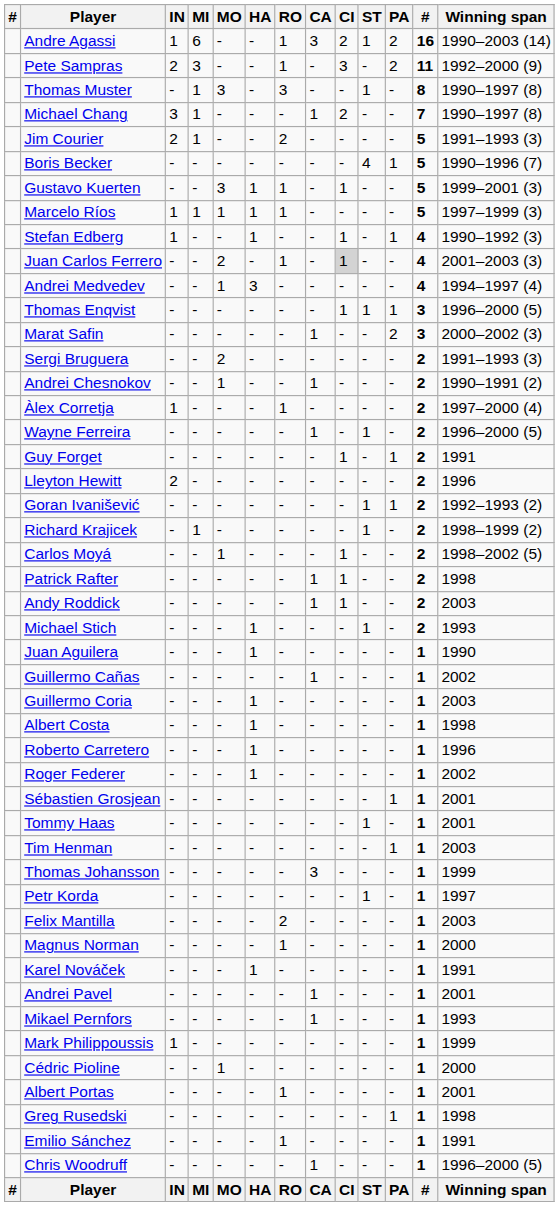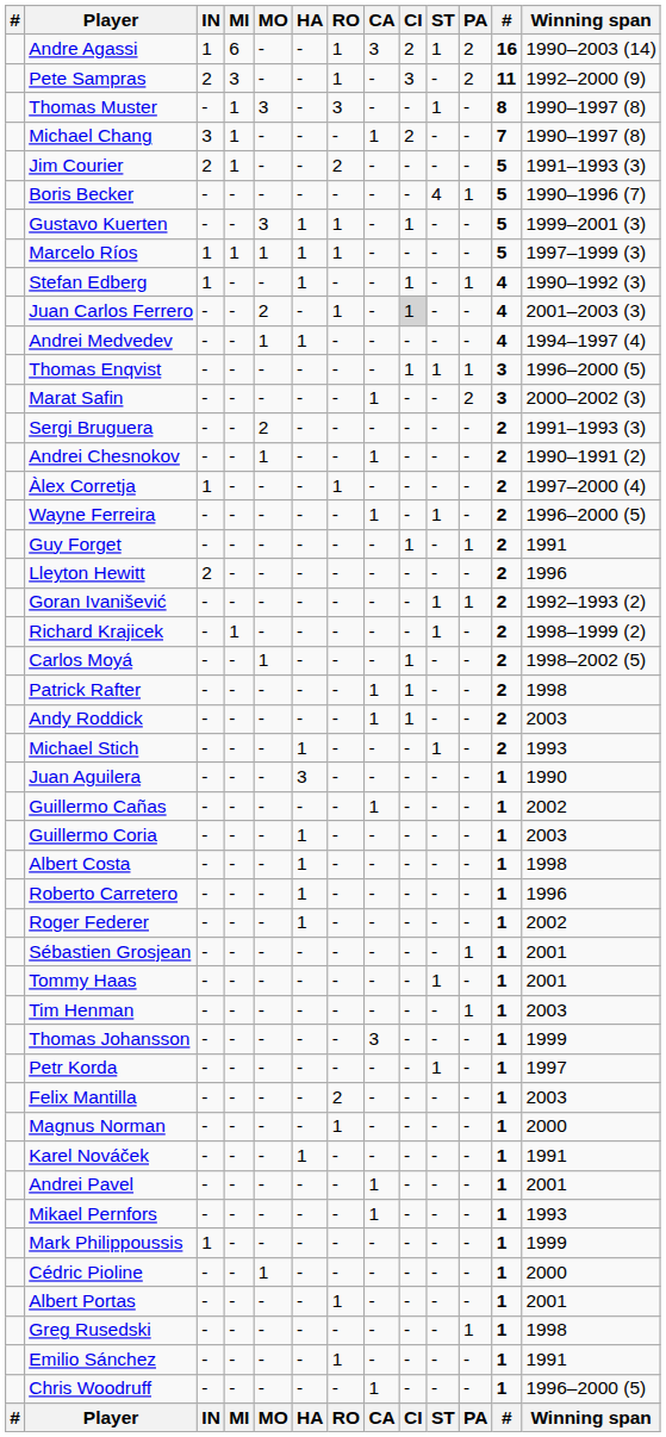 <table class="sortable wikitable" style="font-size: 85%">
 <tr>
 <th>#</th>
 <th>Player</th>
 <th>IN</th>
 <th>MI</th>
 <th>MO</th>
 <th>HA</th>
 <th>RO</th>
 <th>CA</th>
 <th>CI</th>
 <th>ST</th>
 <th>PA</th>
 <th>#</th>
 <th>Winning span</th>
 </tr>
 <tr>
 <td></td>
 <td> <a href='#'>Andre Agassi</a></td>
 <td>1</td>
 <td>6</td>
 <td>-</td>
 <td>-</td>
 <td>1</td>
 <td>3</td>
 <td>2</td>
 <td>1</td>
 <td>2</td>
 <td><strong>16</strong></td>
 <td>1990–2003 (14)</td>
 </tr>
 <tr>
 <td></td>
 <td> <a href='#'>Pete Sampras</a></td>
 <td>2</td>
 <td>3</td>
 <td>-</td>
 <td>-</td>
 <td>1</td>
 <td>-</td>
 <td>3</td>
 <td>-</td>
 <td>2</td>
 <td><strong>11</strong></td>
 <td>1992–2000 (9)</td>
 </tr>
 <tr>
 <td></td>
 <td> <a href='#'>Thomas Muster</a></td>
 <td>-</td>
 <td>1</td>
 <td>3</td>
 <td>-</td>
 <td>3</td>
 <td>-</td>
 <td>-</td>
 <td>1</td>
 <td>-</td>
 <td><strong>8</strong></td>
 <td>1990–1997 (8)</td>
 </tr>
 <tr>
 <td></td>
 <td> <a href='#'>Michael Chang</a></td>
 <td>3</td>
 <td>1</td>
 <td>-</td>
 <td>-</td>
 <td>-</td>
 <td>1</td>
 <td>2</td>
 <td>-</td>
 <td>-</td>
 <td><strong>7</strong></td>
 <td>1990–1997 (8)</td>
 </tr>
 <tr>
 <td></td>
 <td> <a href='#'>Jim Courier</a></td>
 <td>2</td>
 <td>1</td>
 <td>-</td>
 <td>-</td>
 <td>2</td>
 <td>-</td>
 <td>-</td>
 <td>-</td>
 <td>-</td>
 <td><strong>5</strong></td>
 <td>1991–1993 (3)</td>
 </tr>
 <tr>
 <td></td>
 <td> <a href='#'>Boris Becker</a></td>
 <td>-</td>
 <td>-</td>
 <td>-</td>
 <td>-</td>
 <td>-</td>
 <td>-</td>
 <td>-</td>
 <td>4</td>
 <td>1</td>
 <td><strong>5</strong></td>
 <td>1990–1996 (7)</td>
 </tr>
 <tr>
 <td></td>
 <td> <a href='#'>Gustavo Kuerten</a></td>
 <td>-</td>
 <td>-</td>
 <td>3</td>
 <td>1</td>
 <td>1</td>
 <td>-</td>
 <td>1</td>
 <td>-</td>
 <td>-</td>
 <td><strong>5</strong></td>
 <td>1999–2001 (3)</td>
 </tr>
 <tr>
 <td></td>
 <td> <a href='#'>Marcelo Ríos</a></td>
 <td>1</td>
 <td>1</td>
 <td>1</td>
 <td>1</td>
 <td>1</td>
 <td>-</td>
 <td>-</td>
 <td>-</td>
 <td>-</td>
 <td><strong>5</strong></td>
 <td>1997–1999 (3)</td>
 </tr>
 <tr>
 <td></td>
 <td> <a href='#'>Stefan Edberg</a></td>
 <td>1</td>
 <td>-</td>
 <td>-</td>
 <td>1</td>
 <td>-</td>
 <td>-</td>
 <td>1</td>
 <td>-</td>
 <td>1</td>
 <td><strong>4</strong></td>
 <td>1990–1992 (3)</td>
 </tr>
 <tr>
 <td></td>
 <td> <a href='#'>Juan Carlos Ferrero</a></td>
 <td>-</td>
 <td>-</td>
 <td>2</td>
 <td>-</td>
 <td>1</td>
 <td>-</td>
 <td style="background: lightgrey;">1</td>
 <td>-</td>
 <td>-</td>
 <td><strong>4</strong></td>
 <td>2001–2003 (3)</td>
 </tr>
 <tr>
 <td></td>
 <td> <a href='#'>Andrei Medvedev</a></td>
 <td>-</td>
 <td>-</td>
 <td>1</td>
-<td>3</td>
+<td>1</td>
 <td>-</td>
 <td>-</td>
 <td>-</td>
 <td>-</td>
 <td>-</td>
 <td><strong>4</strong></td>
 <td>1994–1997 (4)</td>
 </tr>
 <tr>
 <td></td>
 <td> <a href='#'>Thomas Enqvist</a></td>
 <td>-</td>
 <td>-</td>
 <td>-</td>
 <td>-</td>
 <td>-</td>
 <td>-</td>
 <td>1</td>
 <td>1</td>
 <td>1</td>
 <td><strong>3</strong></td>
 <td>1996–2000 (5)</td>
 </tr>
 <tr>
 <td></td>
 <td> <a href='#'>Marat Safin</a></td>
 <td>-</td>
 <td>-</td>
 <td>-</td>
 <td>-</td>
 <td>-</td>
 <td>1</td>
 <td>-</td>
 <td>-</td>
 <td>2</td>
 <td><strong>3</strong></td>
 <td>2000–2002 (3)</td>
 </tr>
 <tr>
 <td></td>
 <td> <a href='#'>Sergi Bruguera</a></td>
 <td>-</td>
 <td>-</td>
 <td>2</td>
 <td>-</td>
 <td>-</td>
 <td>-</td>
 <td>-</td>
 <td>-</td>
 <td>-</td>
 <td><strong>2</strong></td>
 <td>1991–1993 (3)</td>
 </tr>
 <tr>
 <td></td>
 <td> <a href='#'>Andrei Chesnokov</a></td>
 <td>-</td>
 <td>-</td>
 <td>1</td>
 <td>-</td>
 <td>-</td>
 <td>1</td>
 <td>-</td>
 <td>-</td>
 <td>-</td>
 <td><strong>2</strong></td>
 <td>1990–1991 (2)</td>
 </tr>
 <tr>
 <td></td>
 <td> <a href='#'>Àlex Corretja</a></td>
 <td>1</td>
 <td>-</td>
 <td>-</td>
 <td>-</td>
 <td>1</td>
 <td>-</td>
 <td>-</td>
 <td>-</td>
 <td>-</td>
 <td><strong>2</strong></td>
 <td>1997–2000 (4)</td>
 </tr>
 <tr>
 <td></td>
 <td> <a href='#'>Wayne Ferreira</a></td>
 <td>-</td>
 <td>-</td>
 <td>-</td>
 <td>-</td>
 <td>-</td>
 <td>1</td>
 <td>-</td>
 <td>1</td>
 <td>-</td>
 <td><strong>2</strong></td>
 <td>1996–2000 (5)</td>
 </tr>
 <tr>
 <td></td>
 <td> <a href='#'>Guy Forget</a></td>
 <td>-</td>
 <td>-</td>
 <td>-</td>
 <td>-</td>
 <td>-</td>
 <td>-</td>
 <td>1</td>
 <td>-</td>
 <td>1</td>
 <td><strong>2</strong></td>
 <td>1991</td>
 </tr>
 <tr>
 <td></td>
 <td> <a href='#'>Lleyton Hewitt</a></td>
 <td>2</td>
 <td>-</td>
 <td>-</td>
 <td>-</td>
 <td>-</td>
 <td>-</td>
 <td>-</td>
 <td>-</td>
 <td>-</td>
 <td><strong>2</strong></td>
 <td>1996</td>
 </tr>
 <tr>
 <td></td>
 <td> <a href='#'>Goran Ivanišević</a></td>
 <td>-</td>
 <td>-</td>
 <td>-</td>
 <td>-</td>
 <td>-</td>
 <td>-</td>
 <td>-</td>
 <td>1</td>
 <td>1</td>
 <td><strong>2</strong></td>
 <td>1992–1993 (2)</td>
 </tr>
 <tr>
 <td></td>
 <td> <a href='#'>Richard Krajicek</a></td>
 <td>-</td>
 <td>1</td>
 <td>-</td>
 <td>-</td>
 <td>-</td>
 <td>-</td>
 <td>-</td>
 <td>1</td>
 <td>-</td>
 <td><strong>2</strong></td>
 <td>1998–1999 (2)</td>
 </tr>
 <tr>
 <td></td>
 <td> <a href='#'>Carlos Moyá</a></td>
 <td>-</td>
 <td>-</td>
 <td>1</td>
 <td>-</td>
 <td>-</td>
 <td>-</td>
 <td>1</td>
 <td>-</td>
 <td>-</td>
 <td><strong>2</strong></td>
 <td>1998–2002 (5)</td>
 </tr>
 <tr>
 <td></td>
 <td> <a href='#'>Patrick Rafter</a></td>
 <td>-</td>
 <td>-</td>
 <td>-</td>
 <td>-</td>
 <td>-</td>
 <td>1</td>
 <td>1</td>
 <td>-</td>
 <td>-</td>
 <td><strong>2</strong></td>
 <td>1998</td>
 </tr>
 <tr>
 <td></td>
 <td> <a href='#'>Andy Roddick</a></td>
 <td>-</td>
 <td>-</td>
 <td>-</td>
 <td>-</td>
 <td>-</td>
 <td>1</td>
 <td>1</td>
 <td>-</td>
 <td>-</td>
 <td><strong>2</strong></td>
 <td>2003</td>
 </tr>
 <tr>
 <td></td>
 <td> <a href='#'>Michael Stich</a></td>
 <td>-</td>
 <td>-</td>
 <td>-</td>
 <td>1</td>
 <td>-</td>
 <td>-</td>
 <td>-</td>
 <td>1</td>
 <td>-</td>
 <td><strong>2</strong></td>
 <td>1993</td>
 </tr>
 <tr>
 <td></td>
 <td> <a href='#'>Juan Aguilera</a></td>
 <td>-</td>
 <td>-</td>
 <td>-</td>
-<td>1</td>
+<td>3</td>
 <td>-</td>
 <td>-</td>
 <td>-</td>
 <td>-</td>
 <td>-</td>
 <td><strong>1</strong></td>
 <td>1990</td>
 </tr>
 <tr>
 <td></td>
 <td> <a href='#'>Guillermo Cañas</a></td>
 <td>-</td>
 <td>-</td>
 <td>-</td>
 <td>-</td>
 <td>-</td>
 <td>1</td>
 <td>-</td>
 <td>-</td>
 <td>-</td>
 <td><strong>1</strong></td>
 <td>2002</td>
 </tr>
 <tr>
 <td></td>
 <td> <a href='#'>Guillermo Coria</a></td>
 <td>-</td>
 <td>-</td>
 <td>-</td>
 <td>1</td>
 <td>-</td>
 <td>-</td>
 <td>-</td>
 <td>-</td>
 <td>-</td>
 <td><strong>1</strong></td>
 <td>2003</td>
 </tr>
 <tr>
 <td></td>
 <td> <a href='#'>Albert Costa</a></td>
 <td>-</td>
 <td>-</td>
 <td>-</td>
 <td>1</td>
 <td>-</td>
 <td>-</td>
 <td>-</td>
 <td>-</td>
 <td>-</td>
 <td><strong>1</strong></td>
 <td>1998</td>
 </tr>
 <tr>
 <td></td>
 <td> <a href='#'>Roberto Carretero</a></td>
 <td>-</td>
 <td>-</td>
 <td>-</td>
 <td>1</td>
 <td>-</td>
 <td>-</td>
 <td>-</td>
 <td>-</td>
 <td>-</td>
 <td><strong>1</strong></td>
 <td>1996</td>
 </tr>
 <tr>
 <td></td>
 <td> <a href='#'>Roger Federer</a></td>
 <td>-</td>
 <td>-</td>
 <td>-</td>
 <td>1</td>
 <td>-</td>
 <td>-</td>
 <td>-</td>
 <td>-</td>
 <td>-</td>
 <td><strong>1</strong></td>
 <td>2002</td>
 </tr>
 <tr>
 <td></td>
 <td> <a href='#'>Sébastien Grosjean</a></td>
 <td>-</td>
 <td>-</td>
 <td>-</td>
 <td>-</td>
 <td>-</td>
 <td>-</td>
 <td>-</td>
 <td>-</td>
 <td>1</td>
 <td><strong>1</strong></td>
 <td>2001</td>
 </tr>
 <tr>
 <td></td>
 <td> <a href='#'>Tommy Haas</a></td>
 <td>-</td>
 <td>-</td>
 <td>-</td>
 <td>-</td>
 <td>-</td>
 <td>-</td>
 <td>-</td>
 <td>1</td>
 <td>-</td>
 <td><strong>1</strong></td>
 <td>2001</td>
 </tr>
 <tr>
 <td></td>
 <td> <a href='#'>Tim Henman</a></td>
 <td>-</td>
 <td>-</td>
 <td>-</td>
 <td>-</td>
 <td>-</td>
 <td>-</td>
 <td>-</td>
 <td>-</td>
 <td>1</td>
 <td><strong>1</strong></td>
 <td>2003</td>
 </tr>
 <tr>
 <td></td>
 <td> <a href='#'>Thomas Johansson</a></td>
 <td>-</td>
 <td>-</td>
 <td>-</td>
 <td>-</td>
 <td>-</td>
 <td>3</td>
 <td>-</td>
 <td>-</td>
 <td>-</td>
 <td><strong>1</strong></td>
 <td>1999</td>
 </tr>
 <tr>
 <td></td>
 <td> <a href='#'>Petr Korda</a></td>
 <td>-</td>
 <td>-</td>
 <td>-</td>
 <td>-</td>
 <td>-</td>
 <td>-</td>
 <td>-</td>
 <td>1</td>
 <td>-</td>
 <td><strong>1</strong></td>
 <td>1997</td>
 </tr>
 <tr>
 <td></td>
 <td> <a href='#'>Felix Mantilla</a></td>
 <td>-</td>
 <td>-</td>
 <td>-</td>
 <td>-</td>
 <td>2</td>
 <td>-</td>
 <td>-</td>
 <td>-</td>
 <td>-</td>
 <td><strong>1</strong></td>
 <td>2003</td>
 </tr>
 <tr>
 <td></td>
 <td> <a href='#'>Magnus Norman</a></td>
 <td>-</td>
 <td>-</td>
 <td>-</td>
 <td>-</td>
 <td>1</td>
 <td>-</td>
 <td>-</td>
 <td>-</td>
 <td>-</td>
 <td><strong>1</strong></td>
 <td>2000</td>
 </tr>
 <tr>
 <td></td>
 <td> <a href='#'>Karel Nováček</a></td>
 <td>-</td>
 <td>-</td>
 <td>-</td>
 <td>1</td>
 <td>-</td>
 <td>-</td>
 <td>-</td>
 <td>-</td>
 <td>-</td>
 <td><strong>1</strong></td>
 <td>1991</td>
 </tr>
 <tr>
 <td></td>
 <td> <a href='#'>Andrei Pavel</a></td>
 <td>-</td>
 <td>-</td>
 <td>-</td>
 <td>-</td>
 <td>-</td>
 <td>1</td>
 <td>-</td>
 <td>-</td>
 <td>-</td>
 <td><strong>1</strong></td>
 <td>2001</td>
 </tr>
 <tr>
 <td></td>
 <td> <a href='#'>Mikael Pernfors</a></td>
 <td>-</td>
 <td>-</td>
 <td>-</td>
 <td>-</td>
 <td>-</td>
 <td>1</td>
 <td>-</td>
 <td>-</td>
 <td>-</td>
 <td><strong>1</strong></td>
 <td>1993</td>
 </tr>
 <tr>
 <td></td>
 <td> <a href='#'>Mark Philippoussis</a></td>
 <td>1</td>
 <td>-</td>
 <td>-</td>
 <td>-</td>
 <td>-</td>
 <td>-</td>
 <td>-</td>
 <td>-</td>
 <td>-</td>
 <td><strong>1</strong></td>
 <td>1999</td>
 </tr>
 <tr>
 <td></td>
 <td> <a href='#'>Cédric Pioline</a></td>
 <td>-</td>
 <td>-</td>
 <td>1</td>
 <td>-</td>
 <td>-</td>
 <td>-</td>
 <td>-</td>
 <td>-</td>
 <td>-</td>
 <td><strong>1</strong></td>
 <td>2000</td>
 </tr>
 <tr>
 <td></td>
 <td> <a href='#'>Albert Portas</a></td>
 <td>-</td>
 <td>-</td>
 <td>-</td>
 <td>-</td>
 <td>1</td>
 <td>-</td>
 <td>-</td>
 <td>-</td>
 <td>-</td>
 <td><strong>1</strong></td>
 <td>2001</td>
 </tr>
 <tr>
 <td></td>
 <td> <a href='#'>Greg Rusedski</a></td>
 <td>-</td>
 <td>-</td>
 <td>-</td>
 <td>-</td>
 <td>-</td>
 <td>-</td>
 <td>-</td>
 <td>-</td>
 <td>1</td>
 <td><strong>1</strong></td>
 <td>1998</td>
 </tr>
 <tr>
 <td></td>
 <td> <a href='#'>Emilio Sánchez</a></td>
 <td>-</td>
 <td>-</td>
 <td>-</td>
 <td>-</td>
 <td>1</td>
 <td>-</td>
 <td>-</td>
 <td>-</td>
 <td>-</td>
 <td><strong>1</strong></td>
 <td>1991</td>
 </tr>
 <tr>
 <td></td>
 <td> <a href='#'>Chris Woodruff</a></td>
 <td>-</td>
 <td>-</td>
 <td>-</td>
 <td>-</td>
 <td>-</td>
 <td>1</td>
 <td>-</td>
 <td>-</td>
 <td>-</td>
 <td><strong>1</strong></td>
 <td>1996–2000 (5)</td>
 </tr>
 <tr>
 <th>#</th>
 <th>Player</th>
 <th>IN</th>
 <th>MI</th>
 <th>MO</th>
 <th>HA</th>
 <th>RO</th>
 <th>CA</th>
 <th>CI</th>
 <th>ST</th>
 <th>PA</th>
 <th>#</th>
 <th>Winning span</th>
 </tr>
 </table>
